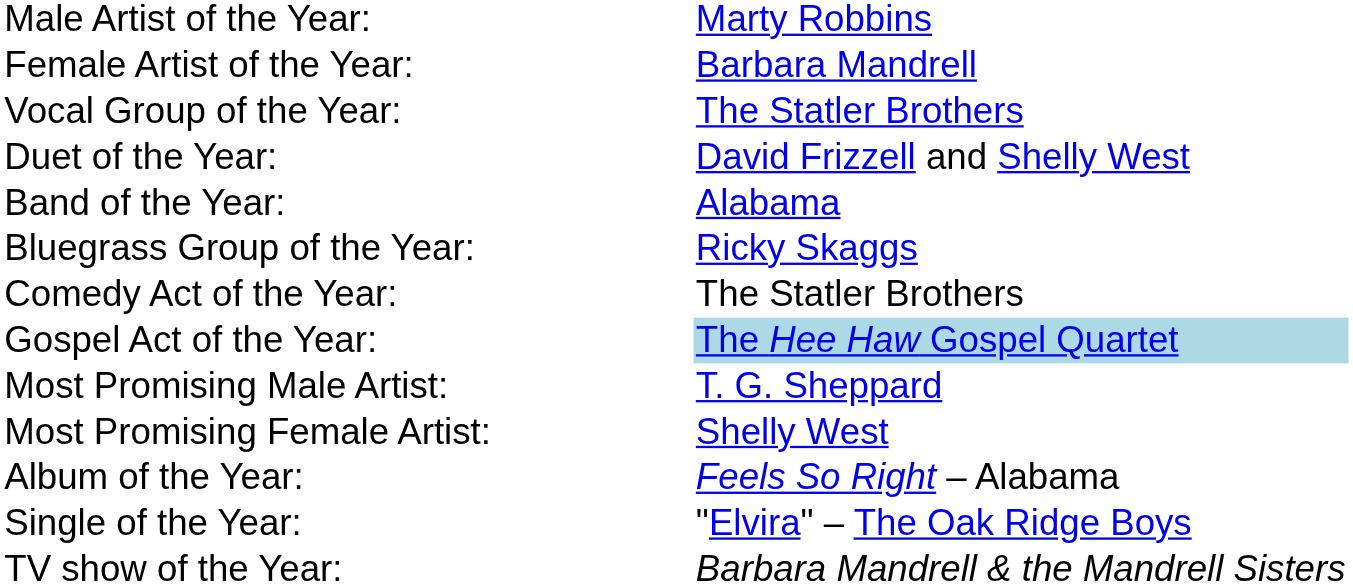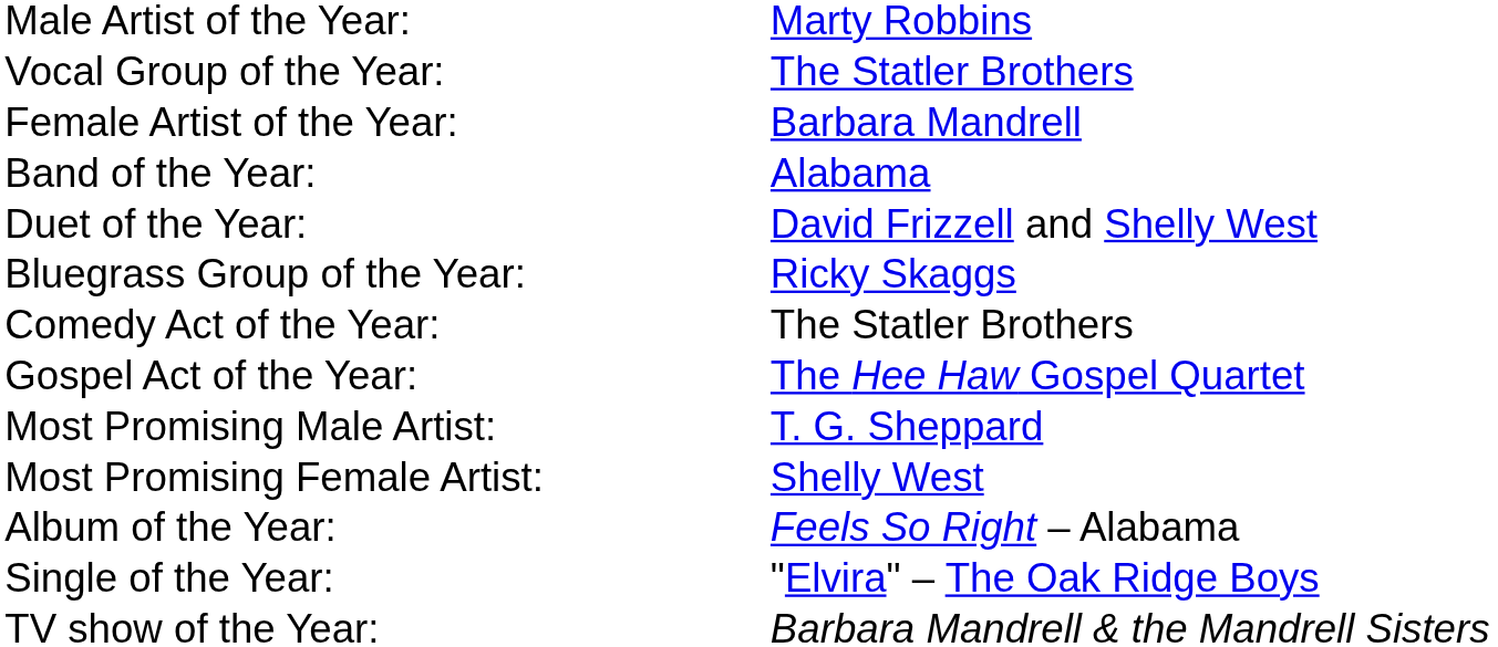 <table cellspacing="0" border="0" cellpadding="1">
 <tr>
 <td style="width:300px;">Male Artist of the Year:</td>
 <td><a href='#'>Marty Robbins</a></td>
 </tr>
 <tr>
+<td>Vocal Group of the Year:</td>
+<td><a href='#'>The Statler Brothers</a></td>
+</tr>
+<tr>
 <td>Female Artist of the Year:</td>
 <td><a href='#'>Barbara Mandrell</a></td>
 </tr>
 <tr>
-<td>Vocal Group of the Year:</td>
-<td><a href='#'>The Statler Brothers</a></td>
+<td>Band of the Year:</td>
+<td><a href='#'>Alabama</a></td>
 </tr>
 <tr>
 <td>Duet of the Year:</td>
 <td><a href='#'>David Frizzell</a> and <a href='#'>Shelly West</a></td>
-</tr>
-<tr>
-<td>Band of the Year:</td>
-<td><a href='#'>Alabama</a></td>
 </tr>
 <tr>
 <td>Bluegrass Group of the Year:</td>
 <td><a href='#'>Ricky Skaggs</a></td>
 </tr>
 <tr>
 <td>Comedy Act of the Year:</td>
 <td>The Statler Brothers</td>
 </tr>
 <tr>
 <td>Gospel Act of the Year:</td>
-<td style="background: lightblue;"><a href='#'>The <em>Hee Haw</em> Gospel Quartet</a></td>
+<td><a href='#'>The <em>Hee Haw</em> Gospel Quartet</a></td>
 </tr>
 <tr>
 <td>Most Promising Male Artist:</td>
 <td><a href='#'>T. G. Sheppard</a></td>
 </tr>
 <tr>
 <td>Most Promising Female Artist:</td>
 <td><a href='#'>Shelly West</a></td>
 </tr>
 <tr>
 <td>Album of the Year:</td>
 <td><em><a href='#'>Feels So Right</a></em> – Alabama</td>
 </tr>
 <tr>
 <td>Single of the Year:</td>
 <td>"<a href='#'>Elvira</a>" – <a href='#'>The Oak Ridge Boys</a></td>
 </tr>
 <tr>
 <td>TV show of the Year:</td>
 <td><em>Barbara Mandrell & the Mandrell Sisters</em></td>
 </tr>
 <tr>
 </tr>
 </table>
